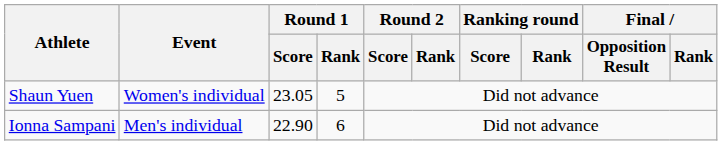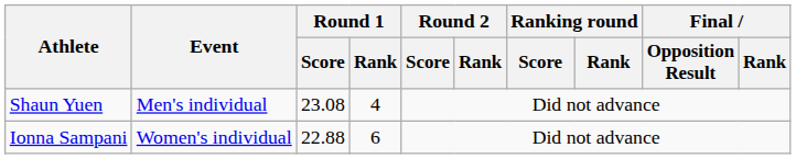 <table class="wikitable" style="font-size:90%;">
 <tr>
 <th rowspan=2>Athlete</th>
 <th rowspan=2>Event</th>
 <th colspan=2>Round 1</th>
 <th colspan=2>Round 2</th>
 <th colspan=2>Ranking round</th>
 <th colspan=2>Final / </th>
 </tr>
 <tr style="font-size:95%;">
 <th>Score</th>
 <th>Rank</th>
 <th>Score</th>
 <th>Rank</th>
 <th>Score</th>
 <th>Rank</th>
 <th>Opposition<br>Result</th>
 <th>Rank</th>
 </tr>
 <tr style="text-align:center">
 <td style="text-align:left"><a href='#'>Shaun Yuen</a></td>
-<td style="text-align:left"><a href='#'>Women's individual</a></td>
-<td>23.05</td>
-<td>5</td>
+<td style="text-align:left"><a href='#'>Men's individual</a></td>
+<td>23.08</td>
+<td>4</td>
 <td colspan="6">Did not advance</td>
 </tr>
 <tr style="text-align:center">
 <td style="text-align:left"><a href='#'>Ionna Sampani</a></td>
-<td style="text-align:left"><a href='#'>Men's individual</a></td>
-<td>22.90</td>
+<td style="text-align:left"><a href='#'>Women's individual</a></td>
+<td>22.88</td>
 <td>6</td>
 <td colspan="6">Did not advance</td>
 </tr>
 </table>
